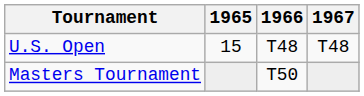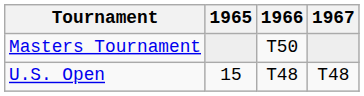 <table class="wikitable" style="font-size:95%;text-align:center;">
 <tr>
 <th>Tournament</th>
 <th>1965</th>
 <th>1966</th>
 <th>1967</th>
 </tr>
 <tr>
+<td align=left><a href='#'>Masters Tournament</a></td>
+<td style="background:#eeeeee;"></td>
+<td>T50</td>
+<td style="background:#eeeeee;"></td>
+</tr>
+<tr>
 <td align=left><a href='#'>U.S. Open</a></td>
 <td>15</td>
 <td>T48</td>
 <td>T48</td>
 </tr>
-<tr>
-<td align=left><a href='#'>Masters Tournament</a></td>
-<td style="background:#eeeeee;"></td>
-<td>T50</td>
-<td style="background:#eeeeee;"></td>
-</tr>
 </table>
